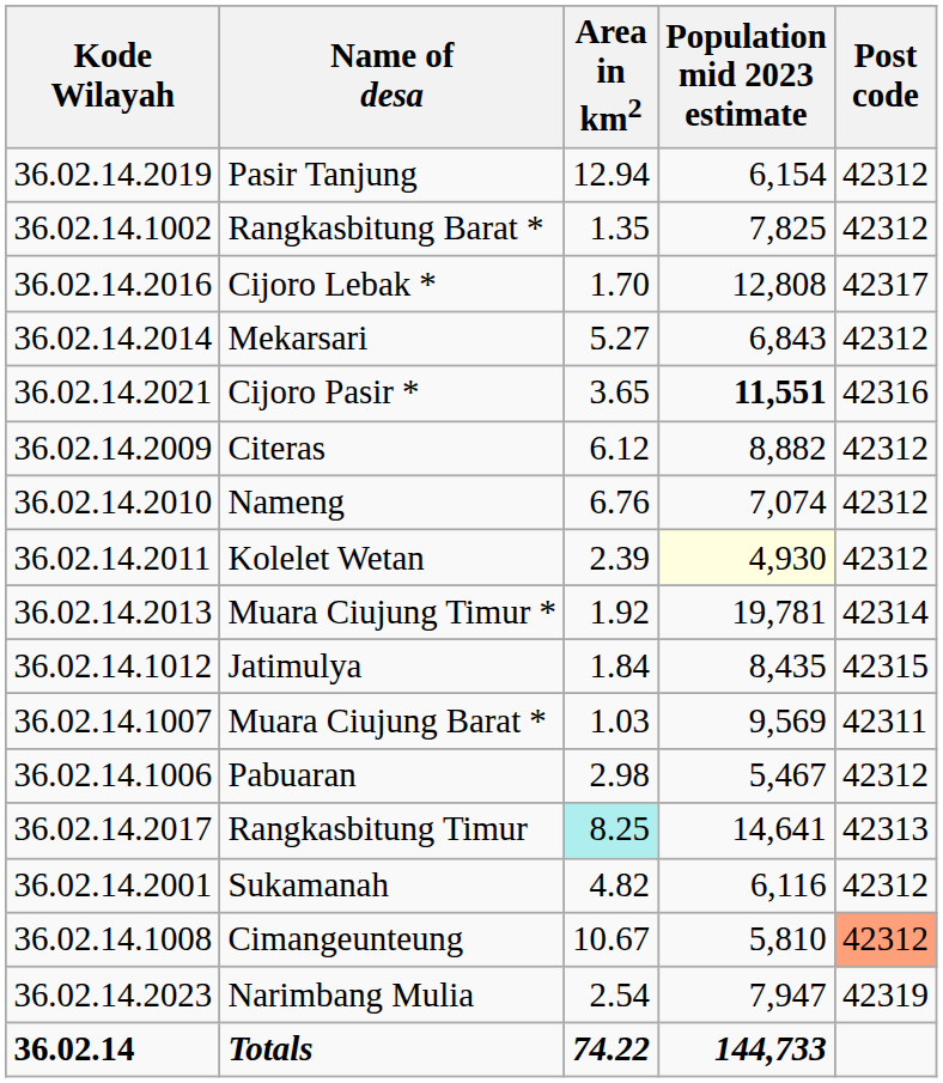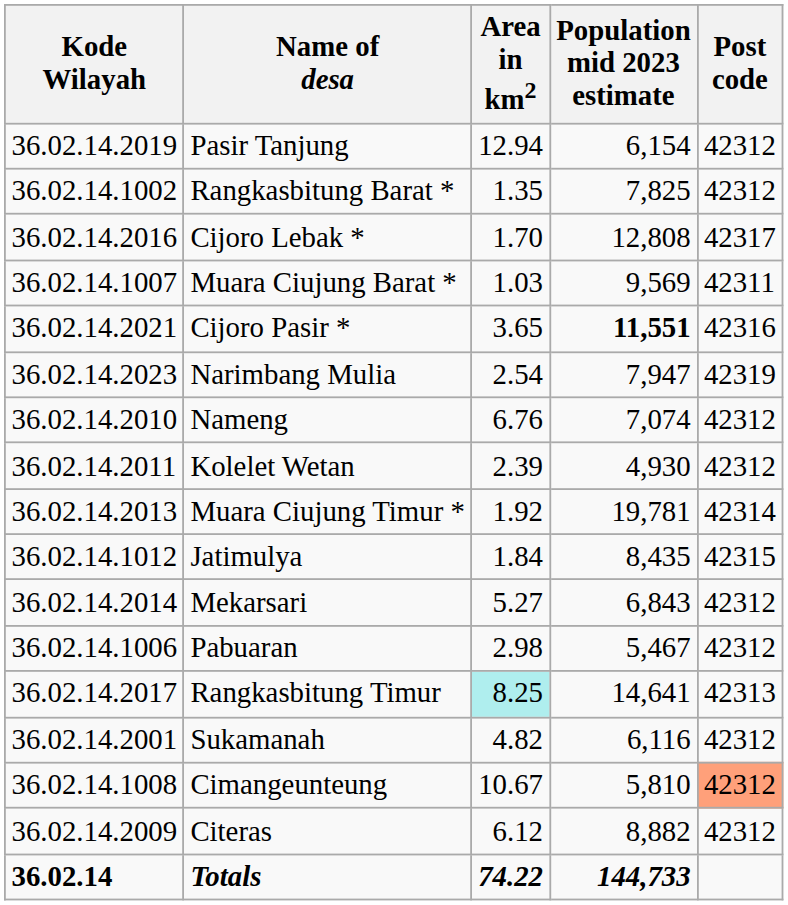 <table class="wikitable">
 <tr>
 <th>Kode <br>Wilayah</th>
 <th>Name of <br> <em>desa</em></th>
 <th>Area <br>in <br>km<sup>2</sup></th>
 <th>Population<br>mid 2023<br>estimate</th>
 <th>Post<br>code</th>
 </tr>
 <tr>
 <td>36.02.14.2019</td>
 <td>Pasir Tanjung</td>
 <td align="right">12.94</td>
 <td align="right">6,154</td>
 <td>42312</td>
 </tr>
 <tr>
 <td>36.02.14.1002</td>
 <td>Rangkasbitung Barat *</td>
 <td align="right">1.35</td>
 <td align="right">7,825</td>
 <td>42312</td>
 </tr>
 <tr>
 <td>36.02.14.2016</td>
 <td>Cijoro Lebak *</td>
 <td align="right">1.70</td>
 <td align="right">12,808</td>
 <td>42317</td>
 </tr>
 <tr>
-<td>36.02.14.2014</td>
-<td>Mekarsari</td>
-<td align="right">5.27</td>
-<td align="right">6,843</td>
-<td>42312</td>
+<td>36.02.14.1007</td>
+<td>Muara Ciujung Barat *</td>
+<td align="right">1.03</td>
+<td align="right">9,569</td>
+<td>42311</td>
 </tr>
 <tr>
 <td>36.02.14.2021</td>
 <td>Cijoro Pasir *</td>
 <td align="right">3.65</td>
 <td align="right"><strong>11,551</strong></td>
 <td>42316</td>
 </tr>
 <tr>
-<td>36.02.14.2009</td>
-<td>Citeras</td>
-<td align="right">6.12</td>
-<td align="right">8,882</td>
-<td>42312</td>
+<td>36.02.14.2023</td>
+<td>Narimbang Mulia</td>
+<td align="right">2.54</td>
+<td align="right">7,947</td>
+<td>42319</td>
 </tr>
 <tr>
 <td>36.02.14.2010</td>
 <td>Nameng</td>
 <td align="right">6.76</td>
 <td align="right">7,074</td>
 <td>42312</td>
 </tr>
 <tr>
 <td>36.02.14.2011</td>
 <td>Kolelet Wetan</td>
 <td align="right">2.39</td>
-<td align="right" style="background: lightyellow;">4,930</td>
+<td align="right">4,930</td>
 <td>42312</td>
 </tr>
 <tr>
 <td>36.02.14.2013</td>
 <td>Muara Ciujung Timur *</td>
 <td align="right">1.92</td>
 <td align="right">19,781</td>
 <td>42314</td>
 </tr>
 <tr>
 <td>36.02.14.1012</td>
 <td>Jatimulya</td>
 <td align="right">1.84</td>
 <td align="right">8,435</td>
 <td>42315</td>
 </tr>
 <tr>
-<td>36.02.14.1007</td>
-<td>Muara Ciujung Barat *</td>
-<td align="right">1.03</td>
-<td align="right">9,569</td>
-<td>42311</td>
+<td>36.02.14.2014</td>
+<td>Mekarsari</td>
+<td align="right">5.27</td>
+<td align="right">6,843</td>
+<td>42312</td>
 </tr>
 <tr>
 <td>36.02.14.1006</td>
 <td>Pabuaran</td>
 <td align="right">2.98</td>
 <td align="right">5,467</td>
 <td>42312</td>
 </tr>
 <tr>
 <td>36.02.14.2017</td>
 <td>Rangkasbitung Timur</td>
 <td align="right" style="background: paleturquoise;">8.25</td>
 <td align="right">14,641</td>
 <td>42313</td>
 </tr>
 <tr>
 <td>36.02.14.2001</td>
 <td>Sukamanah</td>
 <td align="right">4.82</td>
 <td align="right">6,116</td>
 <td>42312</td>
 </tr>
 <tr>
 <td>36.02.14.1008</td>
 <td>Cimangeunteung</td>
 <td align="right">10.67</td>
 <td align="right">5,810</td>
 <td style="background: lightsalmon;">42312</td>
 </tr>
 <tr>
-<td>36.02.14.2023</td>
-<td>Narimbang Mulia</td>
-<td align="right">2.54</td>
-<td align="right">7,947</td>
-<td>42319</td>
+<td>36.02.14.2009</td>
+<td>Citeras</td>
+<td align="right">6.12</td>
+<td align="right">8,882</td>
+<td>42312</td>
 </tr>
 <tr>
 <td><strong>36.02.14</strong></td>
 <td><strong><em>Totals</em></strong></td>
 <td align="right"><strong><em>74.22</em></strong></td>
 <td align="right"><strong><em>144,733</em></strong></td>
 <td></td>
 </tr>
 </table>
